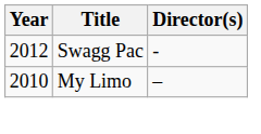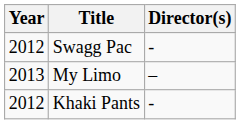 <table class="wikitable">
 <tr>
 <th>Year</th>
 <th>Title</th>
 <th>Director(s)</th>
 </tr>
 <tr>
 <td>2012</td>
 <td>Swagg Pac</td>
 <td>-</td>
 </tr>
 <tr>
-<td>2010</td>
+<td>2013</td>
 <td>My Limo</td>
 <td>–</td>
 </tr>
+<tr>
+<td>2012</td>
+<td>Khaki Pants</td>
+<td>-</td>
+</tr>
 </table>
